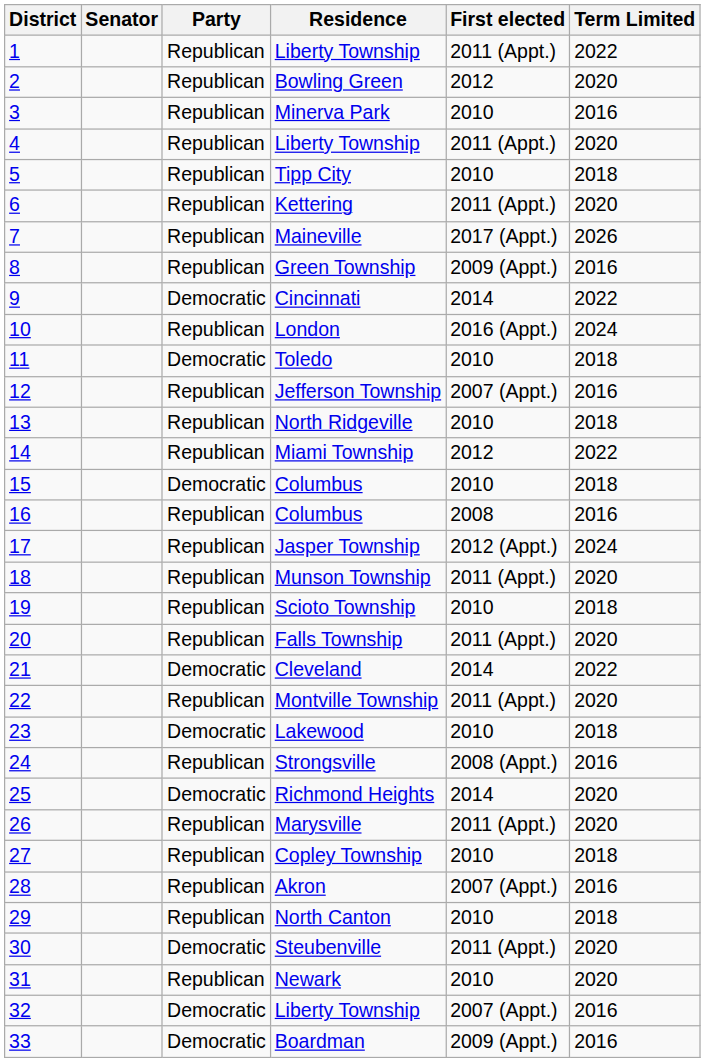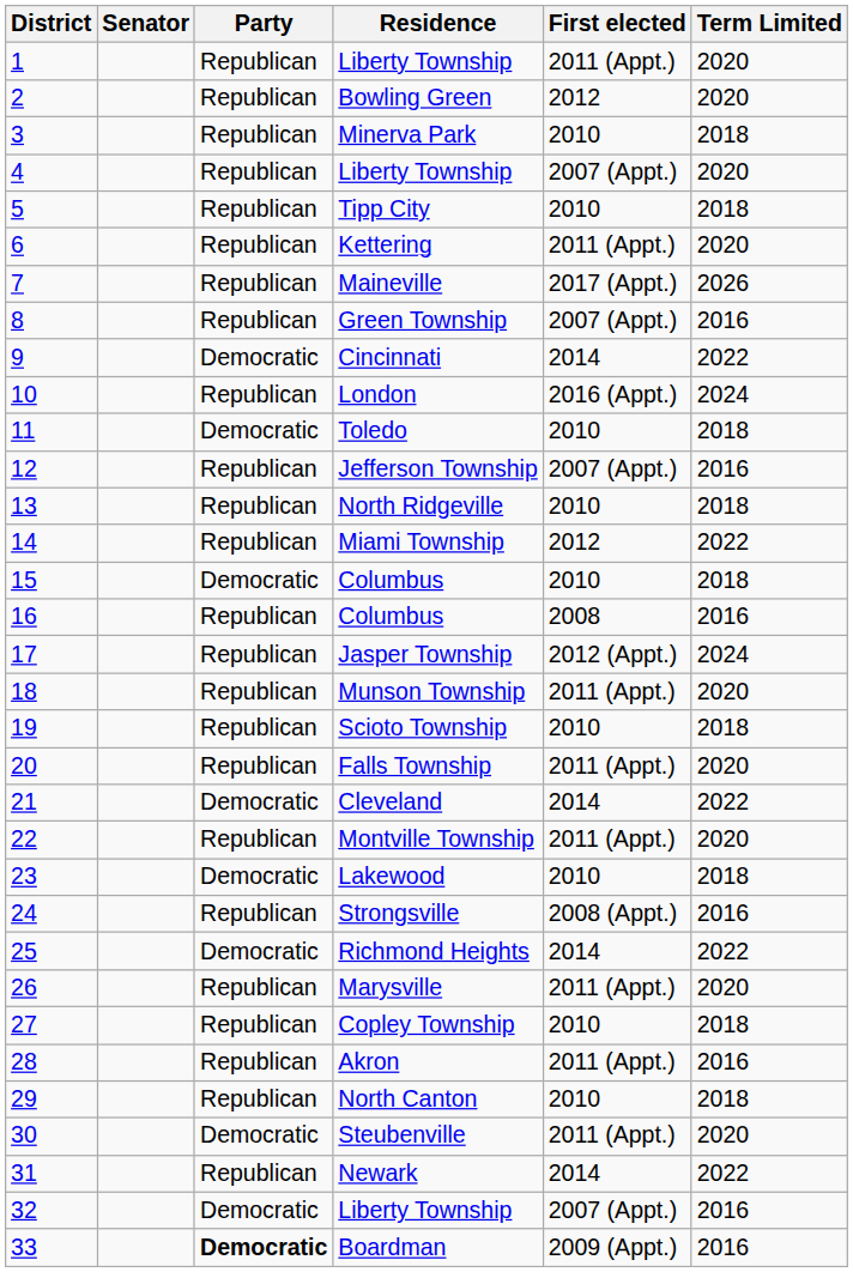 <table class="wikitable sortable">
 <tr>
 <th>District</th>
 <th>Senator</th>
 <th>Party</th>
 <th>Residence</th>
 <th>First elected</th>
 <th>Term Limited</th>
 </tr>
 <tr>
 <td><a href='#'>1</a></td>
 <td></td>
 <td>Republican</td>
 <td><a href='#'>Liberty Township</a></td>
 <td>2011 (Appt.)</td>
-<td>2022</td>
+<td>2020</td>
 </tr>
 <tr>
 <td><a href='#'>2</a></td>
 <td></td>
 <td>Republican</td>
 <td><a href='#'>Bowling Green</a></td>
 <td>2012</td>
 <td>2020</td>
 </tr>
 <tr>
 <td><a href='#'>3</a></td>
 <td></td>
 <td>Republican</td>
 <td><a href='#'>Minerva Park</a></td>
 <td>2010</td>
-<td>2016</td>
+<td>2018</td>
 </tr>
 <tr>
 <td><a href='#'>4</a></td>
 <td></td>
 <td>Republican</td>
 <td><a href='#'>Liberty Township</a></td>
-<td>2011 (Appt.)</td>
+<td>2007 (Appt.)</td>
 <td>2020</td>
 </tr>
 <tr>
 <td><a href='#'>5</a></td>
 <td></td>
 <td>Republican</td>
 <td><a href='#'>Tipp City</a></td>
 <td>2010</td>
 <td>2018</td>
 </tr>
 <tr>
 <td><a href='#'>6</a></td>
 <td></td>
 <td>Republican</td>
 <td><a href='#'>Kettering</a></td>
 <td>2011 (Appt.)</td>
 <td>2020</td>
 </tr>
 <tr>
 <td><a href='#'>7</a></td>
 <td></td>
 <td>Republican</td>
 <td><a href='#'>Maineville</a></td>
 <td>2017 (Appt.)</td>
 <td>2026</td>
 </tr>
 <tr>
 <td><a href='#'>8</a></td>
 <td></td>
 <td>Republican</td>
 <td><a href='#'>Green Township</a></td>
-<td>2009 (Appt.)</td>
+<td>2007 (Appt.)</td>
 <td>2016</td>
 </tr>
 <tr>
 <td><a href='#'>9</a></td>
 <td></td>
 <td>Democratic</td>
 <td><a href='#'>Cincinnati</a></td>
 <td>2014</td>
 <td>2022</td>
 </tr>
 <tr>
 <td><a href='#'>10</a></td>
 <td></td>
 <td>Republican</td>
 <td><a href='#'>London</a></td>
 <td>2016 (Appt.)</td>
 <td>2024</td>
 </tr>
 <tr>
 <td><a href='#'>11</a></td>
 <td></td>
 <td>Democratic</td>
 <td><a href='#'>Toledo</a></td>
 <td>2010</td>
 <td>2018</td>
 </tr>
 <tr>
 <td><a href='#'>12</a></td>
 <td></td>
 <td>Republican</td>
 <td><a href='#'>Jefferson Township</a></td>
 <td>2007 (Appt.)</td>
 <td>2016</td>
 </tr>
 <tr>
 <td><a href='#'>13</a></td>
 <td></td>
 <td>Republican</td>
 <td><a href='#'>North Ridgeville</a></td>
 <td>2010</td>
 <td>2018</td>
 </tr>
 <tr>
 <td><a href='#'>14</a></td>
 <td></td>
 <td>Republican</td>
 <td><a href='#'>Miami Township</a></td>
 <td>2012</td>
 <td>2022</td>
 </tr>
 <tr>
 <td><a href='#'>15</a></td>
 <td></td>
 <td>Democratic</td>
 <td><a href='#'>Columbus</a></td>
 <td>2010</td>
 <td>2018</td>
 </tr>
 <tr>
 <td><a href='#'>16</a></td>
 <td></td>
 <td>Republican</td>
 <td><a href='#'>Columbus</a></td>
 <td>2008</td>
 <td>2016</td>
 </tr>
 <tr>
 <td><a href='#'>17</a></td>
 <td></td>
 <td>Republican</td>
 <td><a href='#'>Jasper Township</a></td>
 <td>2012 (Appt.)</td>
 <td>2024</td>
 </tr>
 <tr>
 <td><a href='#'>18</a></td>
 <td></td>
 <td>Republican</td>
 <td><a href='#'>Munson Township</a></td>
 <td>2011 (Appt.)</td>
 <td>2020</td>
 </tr>
 <tr>
 <td><a href='#'>19</a></td>
 <td></td>
 <td>Republican</td>
 <td><a href='#'>Scioto Township</a></td>
 <td>2010</td>
 <td>2018</td>
 </tr>
 <tr>
 <td><a href='#'>20</a></td>
 <td></td>
 <td>Republican</td>
 <td><a href='#'>Falls Township</a></td>
 <td>2011 (Appt.)</td>
 <td>2020</td>
 </tr>
 <tr>
 <td><a href='#'>21</a></td>
 <td></td>
 <td>Democratic</td>
 <td><a href='#'>Cleveland</a></td>
 <td>2014</td>
 <td>2022</td>
 </tr>
 <tr>
 <td><a href='#'>22</a></td>
 <td></td>
 <td>Republican</td>
 <td><a href='#'>Montville Township</a></td>
 <td>2011 (Appt.)</td>
 <td>2020</td>
 </tr>
 <tr>
 <td><a href='#'>23</a></td>
 <td></td>
 <td>Democratic</td>
 <td><a href='#'>Lakewood</a></td>
 <td>2010</td>
 <td>2018</td>
 </tr>
 <tr>
 <td><a href='#'>24</a></td>
 <td></td>
 <td>Republican</td>
 <td><a href='#'>Strongsville</a></td>
 <td>2008 (Appt.)</td>
 <td>2016</td>
 </tr>
 <tr>
 <td><a href='#'>25</a></td>
 <td></td>
 <td>Democratic</td>
 <td><a href='#'>Richmond Heights</a></td>
 <td>2014</td>
-<td>2020</td>
+<td>2022</td>
 </tr>
 <tr>
 <td><a href='#'>26</a></td>
 <td></td>
 <td>Republican</td>
 <td><a href='#'>Marysville</a></td>
 <td>2011 (Appt.)</td>
 <td>2020</td>
 </tr>
 <tr>
 <td><a href='#'>27</a></td>
 <td></td>
 <td>Republican</td>
 <td><a href='#'>Copley Township</a></td>
 <td>2010</td>
 <td>2018</td>
 </tr>
 <tr>
 <td><a href='#'>28</a></td>
 <td></td>
 <td>Republican</td>
 <td><a href='#'>Akron</a></td>
-<td>2007 (Appt.)</td>
+<td>2011 (Appt.)</td>
 <td>2016</td>
 </tr>
 <tr>
 <td><a href='#'>29</a></td>
 <td></td>
 <td>Republican</td>
 <td><a href='#'>North Canton</a></td>
 <td>2010</td>
 <td>2018</td>
 </tr>
 <tr>
 <td><a href='#'>30</a></td>
 <td></td>
 <td>Democratic</td>
 <td><a href='#'>Steubenville</a></td>
 <td>2011 (Appt.)</td>
 <td>2020</td>
 </tr>
 <tr>
 <td><a href='#'>31</a></td>
 <td></td>
 <td>Republican</td>
 <td><a href='#'>Newark</a></td>
-<td>2010</td>
-<td>2020</td>
+<td>2014</td>
+<td>2022</td>
 </tr>
 <tr>
 <td><a href='#'>32</a></td>
 <td></td>
 <td>Democratic</td>
 <td><a href='#'>Liberty Township</a></td>
 <td>2007 (Appt.)</td>
 <td>2016</td>
 </tr>
 <tr>
 <td><a href='#'>33</a></td>
 <td></td>
-<td>Democratic</td>
+<td><strong>Democratic</strong></td>
 <td><a href='#'>Boardman</a></td>
 <td>2009 (Appt.)</td>
 <td>2016</td>
 </tr>
 </table>
